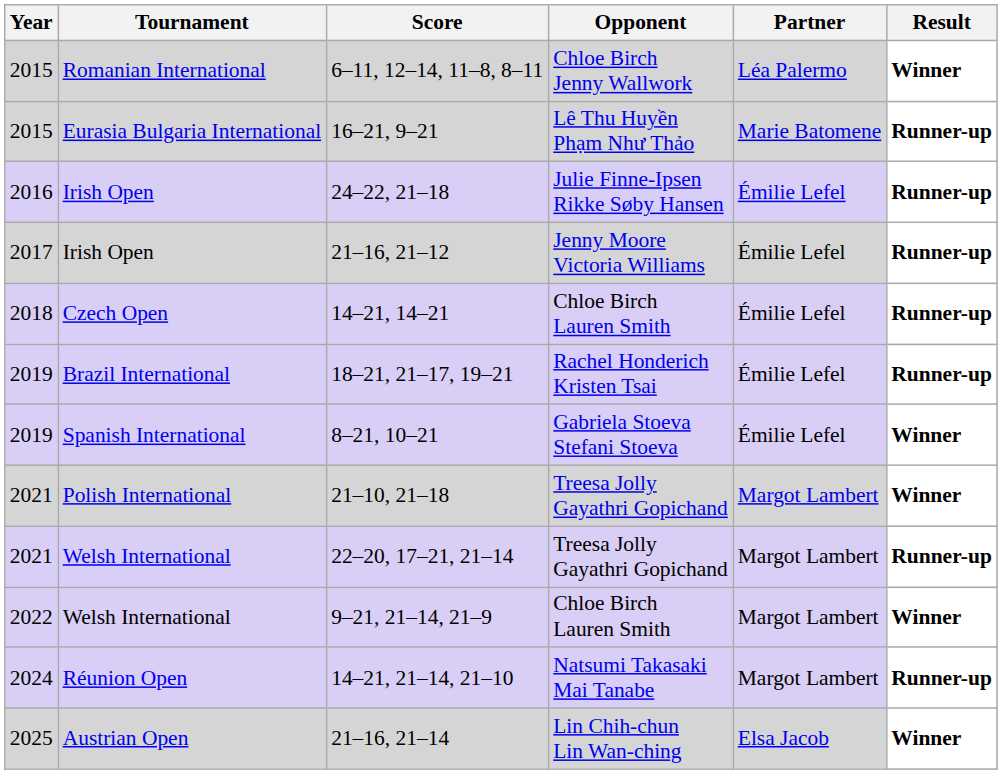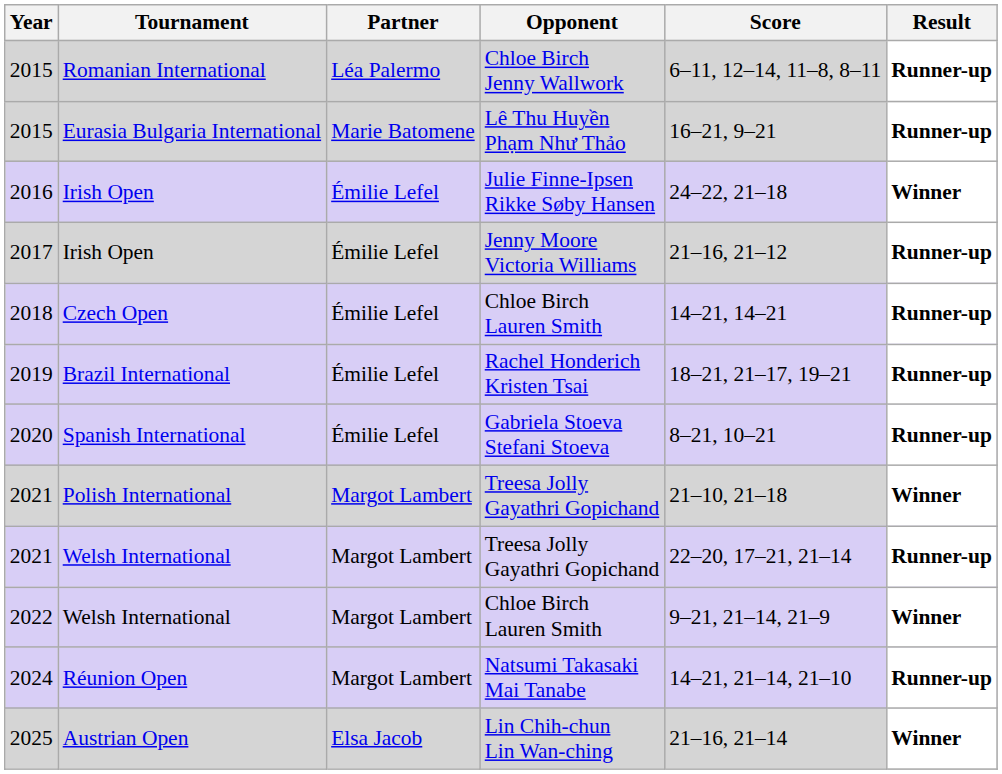 <table class="sortable wikitable" style="font-size: 90%;">
 <tr>
 <th>Year</th>
 <th>Tournament</th>
+<th>Partner</th>
+<th>Opponent</th>
 <th>Score</th>
-<th>Opponent</th>
-<th>Partner</th>
 <th>Result</th>
 </tr>
 <tr style="background:#D5D5D5">
 <td align="center">2015</td>
 <td align="left"><a href='#'>Romanian International</a></td>
+<td align="left"> <a href='#'>Léa Palermo</a></td>
+<td align="left"> <a href='#'>Chloe Birch</a><br> <a href='#'>Jenny Wallwork</a></td>
 <td align="left">6–11, 12–14, 11–8, 8–11</td>
-<td align="left"> <a href='#'>Chloe Birch</a><br> <a href='#'>Jenny Wallwork</a></td>
-<td align="left"> <a href='#'>Léa Palermo</a></td>
-<td style="text-align:left; background:white"> <strong>Winner</strong></td>
+<td style="text-align:left; background:white"> <strong>Runner-up</strong></td>
 </tr>
 <tr style="background:#D5D5D5">
 <td align="center">2015</td>
 <td align="left"><a href='#'>Eurasia Bulgaria International</a></td>
+<td align="left"> <a href='#'>Marie Batomene</a></td>
+<td align="left"> <a href='#'>Lê Thu Huyền</a><br> <a href='#'>Phạm Như Thảo</a></td>
 <td align="left">16–21, 9–21</td>
-<td align="left"> <a href='#'>Lê Thu Huyền</a><br> <a href='#'>Phạm Như Thảo</a></td>
-<td align="left"> <a href='#'>Marie Batomene</a></td>
 <td style="text-align:left; background:white"> <strong>Runner-up</strong></td>
 </tr>
 <tr style="background:#D8CEF6">
 <td align="center">2016</td>
 <td align="left"><a href='#'>Irish Open</a></td>
+<td align="left"> <a href='#'>Émilie Lefel</a></td>
+<td align="left"> <a href='#'>Julie Finne-Ipsen</a><br> <a href='#'>Rikke Søby Hansen</a></td>
 <td align="left">24–22, 21–18</td>
-<td align="left"> <a href='#'>Julie Finne-Ipsen</a><br> <a href='#'>Rikke Søby Hansen</a></td>
-<td align="left"> <a href='#'>Émilie Lefel</a></td>
-<td style="text-align:left; background:white"> <strong>Runner-up</strong></td>
+<td style="text-align:left; background:white"> <strong>Winner</strong></td>
 </tr>
 <tr style="background:#D5D5D5">
 <td align="center">2017</td>
 <td align="left">Irish Open</td>
+<td align="left"> Émilie Lefel</td>
+<td align="left"> <a href='#'>Jenny Moore</a><br> <a href='#'>Victoria Williams</a></td>
 <td align="left">21–16, 21–12</td>
-<td align="left"> <a href='#'>Jenny Moore</a><br> <a href='#'>Victoria Williams</a></td>
-<td align="left"> Émilie Lefel</td>
 <td style="text-align:left; background:white"> <strong>Runner-up</strong></td>
 </tr>
 <tr style="background:#D8CEF6">
 <td align="center">2018</td>
 <td align="left"><a href='#'>Czech Open</a></td>
+<td align="left"> Émilie Lefel</td>
+<td align="left"> Chloe Birch<br> <a href='#'>Lauren Smith</a></td>
 <td align="left">14–21, 14–21</td>
-<td align="left"> Chloe Birch<br> <a href='#'>Lauren Smith</a></td>
-<td align="left"> Émilie Lefel</td>
 <td style="text-align:left; background:white"> <strong>Runner-up</strong></td>
 </tr>
 <tr style="background:#D8CEF6">
 <td align="center">2019</td>
 <td align="left"><a href='#'>Brazil International</a></td>
+<td align="left"> Émilie Lefel</td>
+<td align="left"> <a href='#'>Rachel Honderich</a><br> <a href='#'>Kristen Tsai</a></td>
 <td align="left">18–21, 21–17, 19–21</td>
-<td align="left"> <a href='#'>Rachel Honderich</a><br> <a href='#'>Kristen Tsai</a></td>
-<td align="left"> Émilie Lefel</td>
 <td style="text-align:left; background:white"> <strong>Runner-up</strong></td>
 </tr>
 <tr style="background:#D8CEF6">
-<td align="center">2019</td>
+<td align="center">2020</td>
 <td align="left"><a href='#'>Spanish International</a></td>
+<td align="left"> Émilie Lefel</td>
+<td align="left"> <a href='#'>Gabriela Stoeva</a><br> <a href='#'>Stefani Stoeva</a></td>
 <td align="left">8–21, 10–21</td>
-<td align="left"> <a href='#'>Gabriela Stoeva</a><br> <a href='#'>Stefani Stoeva</a></td>
-<td align="left"> Émilie Lefel</td>
-<td style="text-align:left; background:white"> <strong>Winner</strong></td>
+<td style="text-align:left; background:white"> <strong>Runner-up</strong></td>
 </tr>
 <tr style="background:#D5D5D5">
 <td align="center">2021</td>
 <td align="left"><a href='#'>Polish International</a></td>
+<td align="left"> <a href='#'>Margot Lambert</a></td>
+<td align="left"> <a href='#'>Treesa Jolly</a><br> <a href='#'>Gayathri Gopichand</a></td>
 <td align="left">21–10, 21–18</td>
-<td align="left"> <a href='#'>Treesa Jolly</a><br> <a href='#'>Gayathri Gopichand</a></td>
-<td align="left"> <a href='#'>Margot Lambert</a></td>
 <td style="text-align:left; background:white"> <strong>Winner</strong></td>
 </tr>
 <tr style="background:#D8CEF6">
 <td align="center">2021</td>
 <td align="left"><a href='#'>Welsh International</a></td>
+<td align="left"> Margot Lambert</td>
+<td align="left"> Treesa Jolly<br> Gayathri Gopichand</td>
 <td align="left">22–20, 17–21, 21–14</td>
-<td align="left"> Treesa Jolly<br> Gayathri Gopichand</td>
-<td align="left"> Margot Lambert</td>
 <td style="text-align:left; background:white"> <strong>Runner-up</strong></td>
 </tr>
 <tr style="background:#D8CEF6">
 <td align="center">2022</td>
 <td align="left">Welsh International</td>
+<td align="left"> Margot Lambert</td>
+<td align="left"> Chloe Birch<br> Lauren Smith</td>
 <td align="left">9–21, 21–14, 21–9</td>
-<td align="left"> Chloe Birch<br> Lauren Smith</td>
-<td align="left"> Margot Lambert</td>
 <td style="text-align:left; background:white"> <strong>Winner</strong></td>
 </tr>
 <tr style="background:#D8CEF6">
 <td align="center">2024</td>
 <td align="left"><a href='#'>Réunion Open</a></td>
+<td align="left"> Margot Lambert</td>
+<td align="left"> <a href='#'>Natsumi Takasaki</a><br> <a href='#'>Mai Tanabe</a></td>
 <td align="left">14–21, 21–14, 21–10</td>
-<td align="left"> <a href='#'>Natsumi Takasaki</a><br> <a href='#'>Mai Tanabe</a></td>
-<td align="left"> Margot Lambert</td>
 <td style="text-align:left; background:white"> <strong>Runner-up</strong></td>
 </tr>
 <tr style="background:#D5D5D5">
 <td align="center">2025</td>
 <td align="left"><a href='#'>Austrian Open</a></td>
+<td align="left"> <a href='#'>Elsa Jacob</a></td>
+<td align="left"> <a href='#'>Lin Chih-chun</a><br> <a href='#'>Lin Wan-ching</a></td>
 <td align="left">21–16, 21–14</td>
-<td align="left"> <a href='#'>Lin Chih-chun</a><br> <a href='#'>Lin Wan-ching</a></td>
-<td align="left"> <a href='#'>Elsa Jacob</a></td>
 <td style="text-align:left; background:white"> <strong>Winner</strong></td>
 </tr>
 </table>
